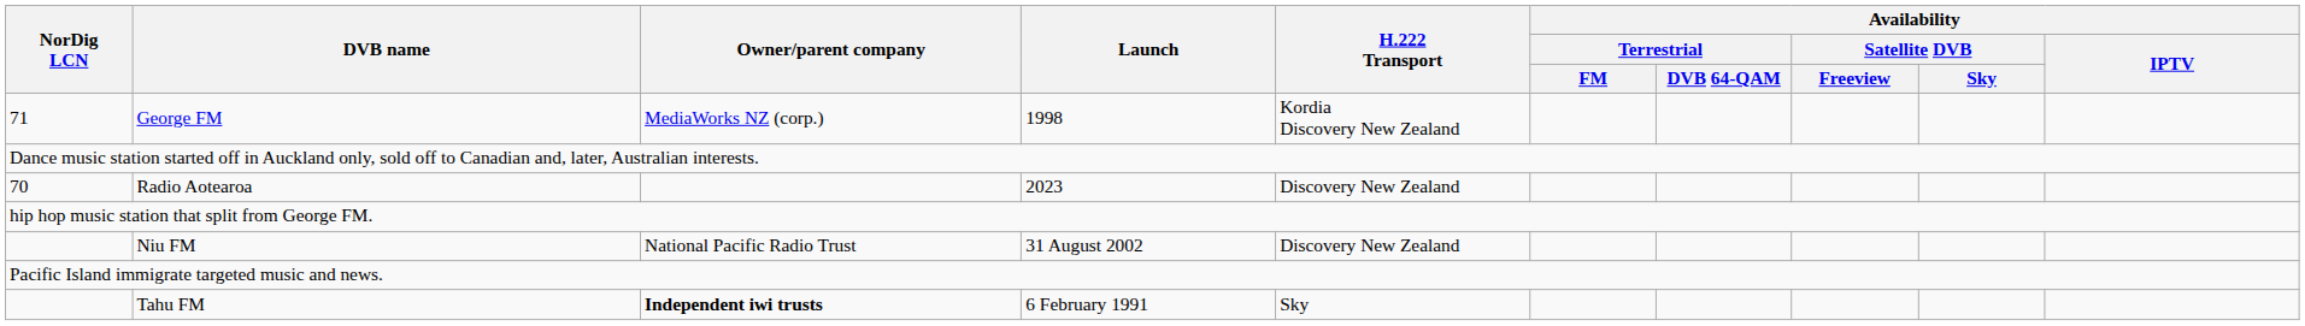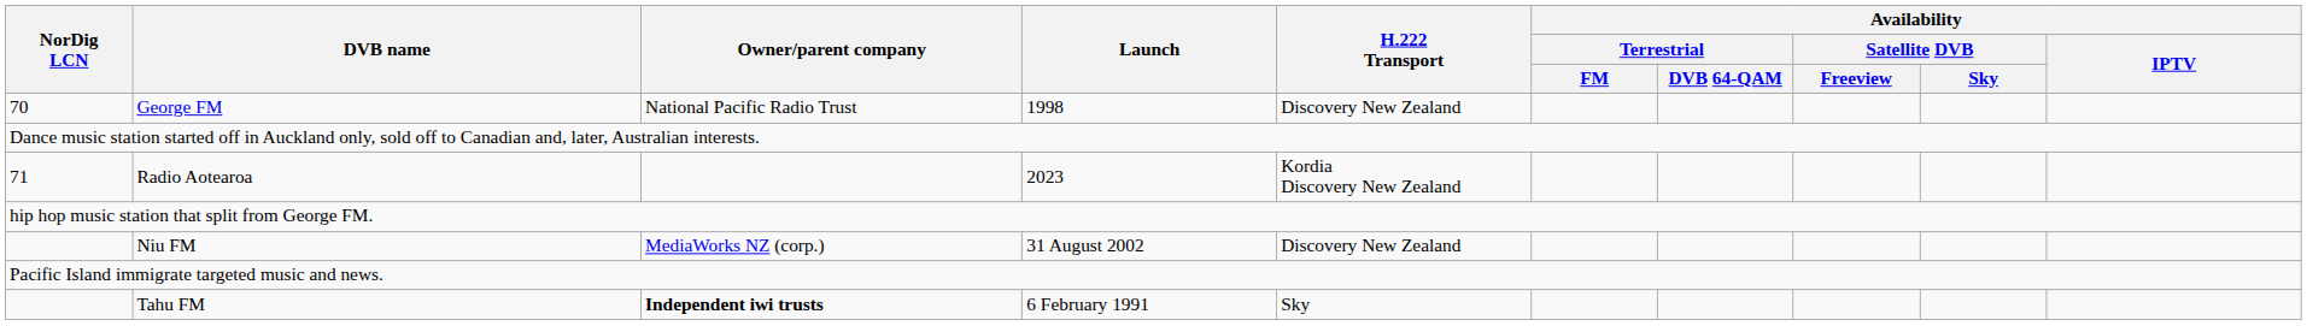 <table class="wikitable" width="100%">
 <tr>
 <th rowspan=3 style="width:5%;">NorDig<br><a href='#'>LCN</a></th>
 <th rowspan=3 style="width:20%;">DVB name</th>
 <th rowspan=3 style="width:15%;">Owner/parent company</th>
 <th rowspan=3 style="width:10%;">Launch</th>
 <th rowspan=3 style="width:10%;"><a href='#'>H.222</a><br>Transport</th>
 <th colspan=5 style="width:20%;">Availability</th>
 </tr>
 <tr>
 <th colspan=2 width="10%"><a href='#'>Terrestrial</a></th>
 <th colspan=2 width="10%"><a href='#'>Satellite</a> <a href='#'>DVB</a></th>
 <th rowspan=2 width="10%"><a href='#'>IPTV</a></th>
 </tr>
 <tr>
 <th style="width:5%;"><a href='#'>FM</a></th>
 <th style="width:5%;white-space:nowrap;"><a href='#'>DVB</a> <a href='#'>64-QAM</a></th>
 <th style="width:5%;white-space:nowrap;"><a href='#'>Freeview</a></th>
 <th style="width:5%;white-space:nowrap;"><a href='#'>Sky</a></th>
 </tr>
 <tr>
-<td>71</td>
+<td>70</td>
 <td><a href='#'>George FM</a></td>
-<td><a href='#'>MediaWorks NZ</a> (corp.)</td>
+<td>National Pacific Radio Trust</td>
 <td>1998</td>
-<td>Kordia<br>Discovery New Zealand</td>
+<td>Discovery New Zealand</td>
 <td></td>
 <td></td>
 <td></td>
 <td></td>
 <td></td>
 </tr>
 <tr>
 <td colspan=10>Dance music station started off in Auckland only, sold off to Canadian and, later, Australian interests.</td>
 </tr>
 <tr>
-<td>70</td>
+<td>71</td>
 <td>Radio Aotearoa</td>
 <td></td>
 <td>2023</td>
-<td>Discovery New Zealand</td>
+<td>Kordia<br>Discovery New Zealand</td>
 <td></td>
 <td></td>
 <td></td>
 <td></td>
 <td></td>
 </tr>
 <tr>
 <td colspan=10>hip hop music station that split from George FM.</td>
 </tr>
 <tr>
 <td></td>
 <td>Niu FM</td>
-<td>National Pacific Radio Trust</td>
+<td><a href='#'>MediaWorks NZ</a> (corp.)</td>
 <td>31 August 2002</td>
 <td>Discovery New Zealand</td>
 <td></td>
 <td></td>
 <td></td>
 <td></td>
 <td></td>
 </tr>
 <tr>
 <td colspan=10>Pacific Island immigrate targeted music and news.</td>
 </tr>
 <tr>
 <td></td>
 <td>Tahu FM</td>
 <td><strong>Independent iwi trusts</strong></td>
 <td>6 February 1991</td>
 <td>Sky</td>
 <td></td>
 <td></td>
 <td></td>
 <td></td>
 <td></td>
 </tr>
 </table>
